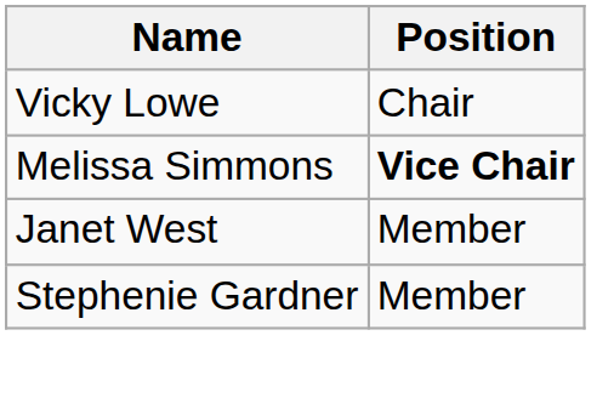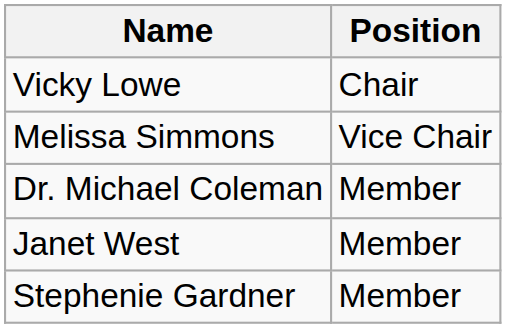 <table class="wikitable">
 <tr>
 <th>Name</th>
 <th>Position</th>
 </tr>
 <tr>
 <td>Vicky Lowe</td>
 <td>Chair</td>
 </tr>
 <tr>
 <td>Melissa Simmons</td>
-<td><strong>Vice Chair</strong></td>
+<td>Vice Chair</td>
+</tr>
+<tr>
+<td>Dr. Michael Coleman</td>
+<td>Member</td>
 </tr>
 <tr>
 <td>Janet West</td>
 <td>Member</td>
 </tr>
 <tr>
 <td>Stephenie Gardner</td>
 <td>Member</td>
 </tr>
 </table>
